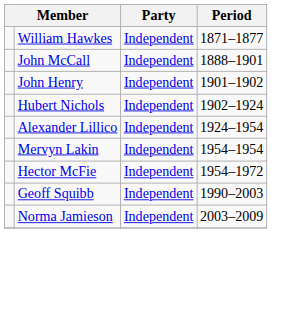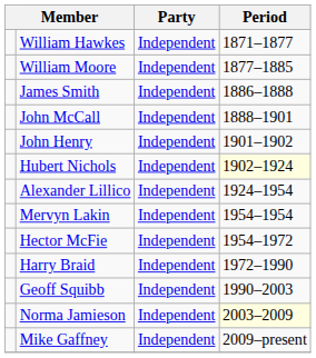 <table class="wikitable">
 <tr>
 <th colspan="2">Member</th>
 <th>Party</th>
 <th>Period</th>
 </tr>
 <tr>
 <td> </td>
 <td><a href='#'>William Hawkes</a></td>
 <td><a href='#'>Independent</a></td>
 <td>1871–1877</td>
+</tr>
+<tr>
+<td> </td>
+<td><a href='#'>William Moore</a></td>
+<td><a href='#'>Independent</a></td>
+<td>1877–1885</td>
+</tr>
+<tr>
+<td> </td>
+<td><a href='#'>James Smith</a></td>
+<td><a href='#'>Independent</a></td>
+<td>1886–1888</td>
 </tr>
 <tr>
 <td> </td>
 <td><a href='#'>John McCall</a></td>
 <td><a href='#'>Independent</a></td>
 <td>1888–1901</td>
 </tr>
 <tr>
 <td> </td>
 <td><a href='#'>John Henry</a></td>
 <td><a href='#'>Independent</a></td>
 <td>1901–1902</td>
 </tr>
 <tr>
 <td> </td>
 <td><a href='#'>Hubert Nichols</a></td>
 <td><a href='#'>Independent</a></td>
-<td>1902–1924</td>
+<td style="background: lightyellow;">1902–1924</td>
 </tr>
 <tr>
 <td> </td>
 <td><a href='#'>Alexander Lillico</a></td>
 <td><a href='#'>Independent</a></td>
 <td>1924–1954</td>
 </tr>
 <tr>
 <td> </td>
 <td><a href='#'>Mervyn Lakin</a></td>
 <td><a href='#'>Independent</a></td>
 <td>1954–1954</td>
 </tr>
 <tr>
 <td> </td>
 <td><a href='#'>Hector McFie</a></td>
 <td><a href='#'>Independent</a></td>
 <td>1954–1972</td>
 </tr>
 <tr>
 <td> </td>
+<td><a href='#'>Harry Braid</a></td>
+<td><a href='#'>Independent</a></td>
+<td>1972–1990</td>
+</tr>
+<tr>
+<td> </td>
 <td><a href='#'>Geoff Squibb</a></td>
 <td><a href='#'>Independent</a></td>
 <td>1990–2003</td>
 </tr>
 <tr>
 <td> </td>
 <td><a href='#'>Norma Jamieson</a></td>
 <td><a href='#'>Independent</a></td>
-<td>2003–2009</td>
+<td style="background: lightyellow;">2003–2009</td>
+</tr>
+<tr>
+<td> </td>
+<td><a href='#'>Mike Gaffney</a></td>
+<td><a href='#'>Independent</a></td>
+<td>2009–present</td>
 </tr>
 <tr>
 </tr>
 </table>
